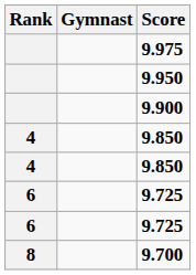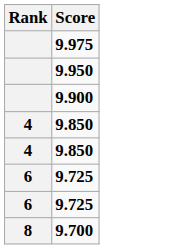 <table class="wikitable sortable">
 <tr>
 <th scope="col">Rank</th>
-<th scope="col">Gymnast</th>
 <th scope="col">Score</th>
 </tr>
 <tr>
 <th scope="row"></th>
-<td></td>
 <td><strong>9.975</strong></td>
 </tr>
 <tr>
 <th scope="row"></th>
-<td></td>
 <td><strong>9.950</strong></td>
 </tr>
 <tr>
 <th scope="row"></th>
-<td></td>
 <td><strong>9.900</strong></td>
 </tr>
 <tr>
 <th scope="row">4</th>
-<td></td>
 <td><strong>9.850</strong></td>
 </tr>
 <tr>
 <th scope="row">4</th>
-<td></td>
 <td><strong>9.850</strong></td>
 </tr>
 <tr>
 <th scope="row">6</th>
-<td></td>
 <td><strong>9.725</strong></td>
 </tr>
 <tr>
 <th scope="row">6</th>
-<td></td>
 <td><strong>9.725</strong></td>
 </tr>
 <tr>
 <th scope="row">8</th>
-<td></td>
 <td><strong>9.700</strong></td>
 </tr>
 </table>
